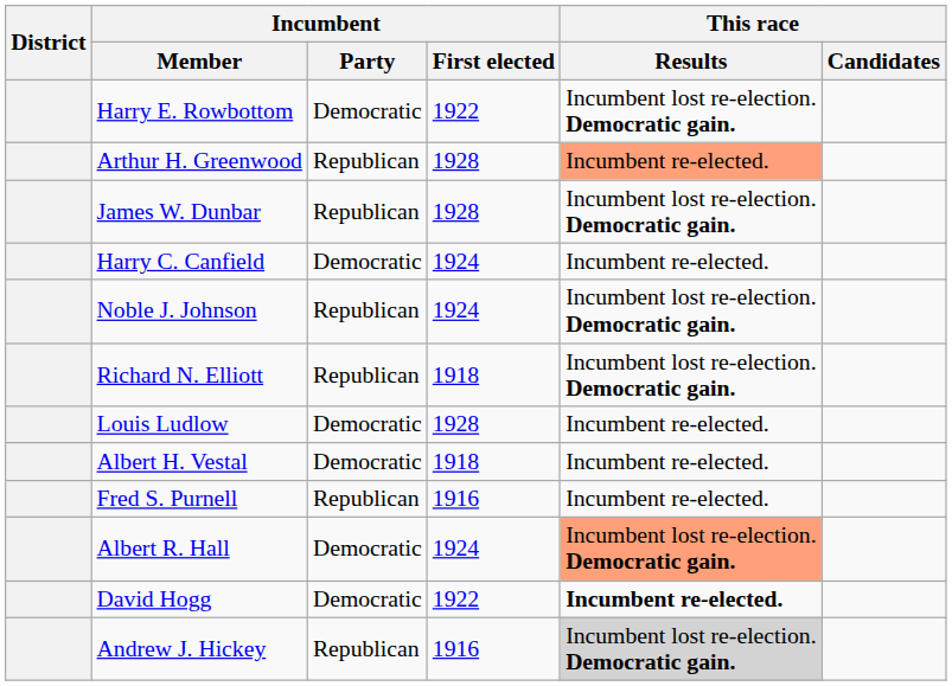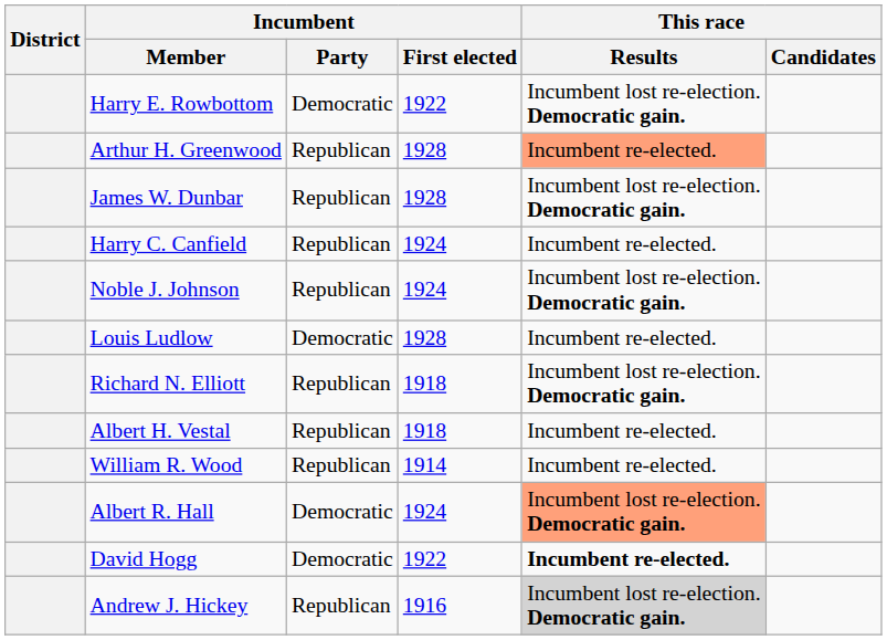 <table class=wikitable>
 <tr>
 <th rowspan=2>District</th>
 <th colspan=3>Incumbent</th>
 <th colspan=2>This race</th>
 </tr>
 <tr>
 <th>Member</th>
 <th>Party</th>
 <th>First elected</th>
 <th>Results</th>
 <th>Candidates</th>
 </tr>
 <tr>
 <th></th>
 <td><a href='#'>Harry E. Rowbottom</a></td>
 <td>Democratic</td>
 <td><a href='#'>1922</a></td>
 <td>Incumbent lost re-election.<br><strong>Democratic gain.</strong></td>
 <td nowrap></td>
 </tr>
 <tr>
 <th></th>
 <td><a href='#'>Arthur H. Greenwood</a></td>
 <td>Republican</td>
 <td><a href='#'>1928</a></td>
 <td style="background: lightsalmon;">Incumbent re-elected.</td>
 <td nowrap></td>
 </tr>
 <tr>
 <th></th>
 <td><a href='#'>James W. Dunbar</a></td>
 <td>Republican</td>
 <td><a href='#'>1928</a></td>
 <td>Incumbent lost re-election.<br><strong>Democratic gain.</strong></td>
 <td nowrap></td>
 </tr>
 <tr>
 <th></th>
 <td><a href='#'>Harry C. Canfield</a></td>
-<td>Democratic</td>
+<td>Republican</td>
 <td><a href='#'>1924</a></td>
 <td>Incumbent re-elected.</td>
 <td nowrap></td>
 </tr>
 <tr>
 <th></th>
 <td><a href='#'>Noble J. Johnson</a></td>
 <td>Republican</td>
 <td><a href='#'>1924</a></td>
 <td>Incumbent lost re-election.<br><strong>Democratic gain.</strong></td>
 <td nowrap></td>
 </tr>
 <tr>
 <th></th>
+<td><a href='#'>Louis Ludlow</a></td>
+<td>Democratic</td>
+<td><a href='#'>1928</a></td>
+<td>Incumbent re-elected.</td>
+<td nowrap></td>
+</tr>
+<tr>
+<th></th>
 <td><a href='#'>Richard N. Elliott</a></td>
 <td>Republican</td>
 <td><a href='#'>1918</a></td>
 <td>Incumbent lost re-election.<br><strong>Democratic gain.</strong></td>
 <td nowrap></td>
 </tr>
 <tr>
 <th></th>
-<td><a href='#'>Louis Ludlow</a></td>
-<td>Democratic</td>
-<td><a href='#'>1928</a></td>
-<td>Incumbent re-elected.</td>
-<td nowrap></td>
-</tr>
-<tr>
-<th></th>
 <td><a href='#'>Albert H. Vestal</a></td>
-<td>Democratic</td>
+<td>Republican</td>
 <td><a href='#'>1918</a></td>
 <td>Incumbent re-elected.</td>
 <td nowrap></td>
 </tr>
 <tr>
 <th></th>
-<td><a href='#'>Fred S. Purnell</a></td>
+<td><a href='#'>William R. Wood</a></td>
 <td>Republican</td>
-<td><a href='#'>1916</a></td>
+<td><a href='#'>1914</a></td>
 <td>Incumbent re-elected.</td>
 <td nowrap></td>
 </tr>
 <tr>
 <th></th>
 <td><a href='#'>Albert R. Hall</a></td>
 <td>Democratic</td>
 <td><a href='#'>1924</a></td>
 <td style="background: lightsalmon;">Incumbent lost re-election.<br><strong>Democratic gain.</strong></td>
 <td nowrap></td>
 </tr>
 <tr>
 <th></th>
 <td><a href='#'>David Hogg</a></td>
 <td>Democratic</td>
 <td><a href='#'>1922</a></td>
 <td><strong>Incumbent re-elected.</strong></td>
 <td nowrap></td>
 </tr>
 <tr>
 <th></th>
 <td><a href='#'>Andrew J. Hickey</a></td>
 <td>Republican</td>
 <td><a href='#'>1916</a></td>
 <td style="background: lightgrey;">Incumbent lost re-election.<br><strong>Democratic gain.</strong></td>
 <td nowrap></td>
 </tr>
 </table>
